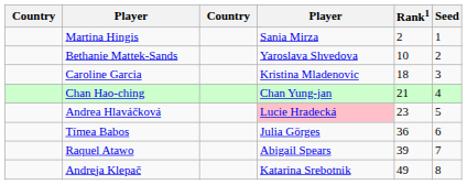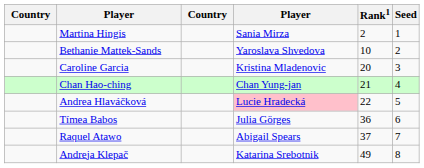 <table class="sortable wikitable">
 <tr>
 <th width="70">Country</th>
 <th width="175">Player</th>
 <th width="70">Country</th>
 <th width="175">Player</th>
 <th>Rank<sup>1</sup></th>
 <th>Seed</th>
 </tr>
 <tr>
 <td></td>
 <td><a href='#'>Martina Hingis</a></td>
 <td></td>
 <td><a href='#'>Sania Mirza</a></td>
 <td>2</td>
 <td>1</td>
 </tr>
 <tr>
 <td></td>
 <td><a href='#'>Bethanie Mattek-Sands</a></td>
 <td></td>
 <td><a href='#'>Yaroslava Shvedova</a></td>
 <td>10</td>
 <td>2</td>
 </tr>
 <tr>
 <td></td>
 <td><a href='#'>Caroline Garcia</a></td>
 <td></td>
 <td><a href='#'>Kristina Mladenovic</a></td>
-<td>18</td>
+<td>20</td>
 <td>3</td>
 </tr>
 <tr style="background:#cfc;">
 <td></td>
 <td><a href='#'>Chan Hao-ching</a></td>
 <td></td>
 <td><a href='#'>Chan Yung-jan</a></td>
 <td>21</td>
 <td>4</td>
 </tr>
 <tr>
 <td></td>
 <td><a href='#'>Andrea Hlaváčková</a></td>
 <td></td>
 <td style="background: pink;"><a href='#'>Lucie Hradecká</a></td>
-<td>23</td>
+<td>22</td>
 <td>5</td>
 </tr>
 <tr>
 <td></td>
 <td><a href='#'>Tímea Babos</a></td>
 <td></td>
 <td><a href='#'>Julia Görges</a></td>
 <td>36</td>
 <td>6</td>
 </tr>
 <tr>
 <td></td>
 <td><a href='#'>Raquel Atawo</a></td>
 <td></td>
 <td><a href='#'>Abigail Spears</a></td>
-<td>39</td>
+<td>37</td>
 <td>7</td>
 </tr>
 <tr>
 <td></td>
 <td><a href='#'>Andreja Klepač</a></td>
 <td></td>
 <td><a href='#'>Katarina Srebotnik</a></td>
 <td>49</td>
 <td>8</td>
 </tr>
 </table>
